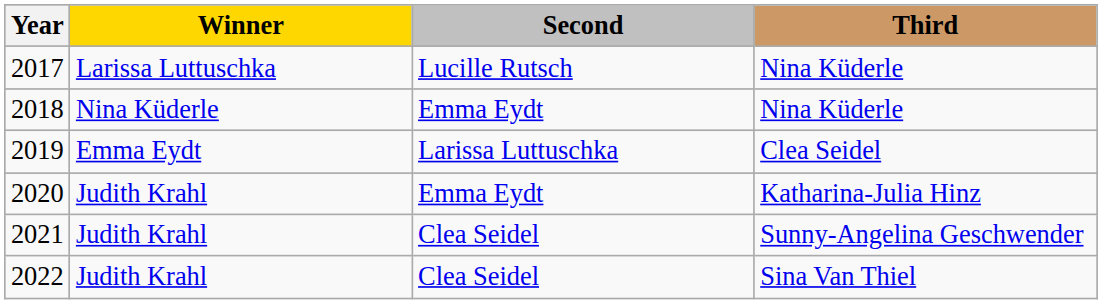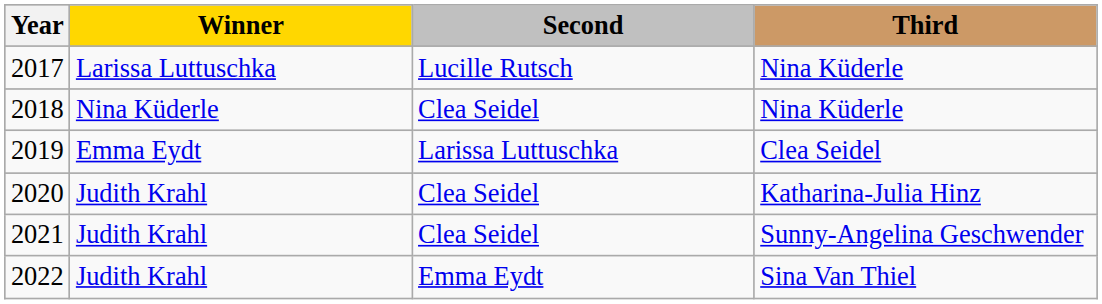 <table class="wikitable sortable">
 <tr>
 <th>Year</th>
 <th scope=col colspan=1 style="width:200px; background: gold;">Winner</th>
 <th scope=col colspan=1 style="width:200px; background: silver;">Second</th>
 <th scope=col colspan=1 style="width:200px; background: #cc9966;">Third</th>
 </tr>
 <tr>
 <td>2017</td>
 <td><a href='#'>Larissa Luttuschka</a></td>
 <td><a href='#'>Lucille Rutsch</a></td>
 <td><a href='#'>Nina Küderle</a></td>
 </tr>
 <tr>
 <td>2018</td>
 <td><a href='#'>Nina Küderle</a></td>
-<td><a href='#'>Emma Eydt</a></td>
+<td><a href='#'>Clea Seidel</a></td>
 <td><a href='#'>Nina Küderle</a></td>
 </tr>
 <tr>
 <td>2019</td>
 <td><a href='#'>Emma Eydt</a></td>
 <td><a href='#'>Larissa Luttuschka</a></td>
 <td><a href='#'>Clea Seidel</a></td>
 </tr>
 <tr>
 <td>2020</td>
 <td><a href='#'>Judith Krahl</a></td>
-<td><a href='#'>Emma Eydt</a></td>
+<td><a href='#'>Clea Seidel</a></td>
 <td><a href='#'>Katharina-Julia Hinz</a></td>
 </tr>
 <tr>
 <td>2021</td>
 <td><a href='#'>Judith Krahl</a></td>
 <td><a href='#'>Clea Seidel</a></td>
 <td><a href='#'>Sunny-Angelina Geschwender</a></td>
 </tr>
 <tr>
 <td>2022</td>
 <td><a href='#'>Judith Krahl</a></td>
-<td><a href='#'>Clea Seidel</a></td>
+<td><a href='#'>Emma Eydt</a></td>
 <td><a href='#'>Sina Van Thiel</a></td>
 </tr>
 </table>
